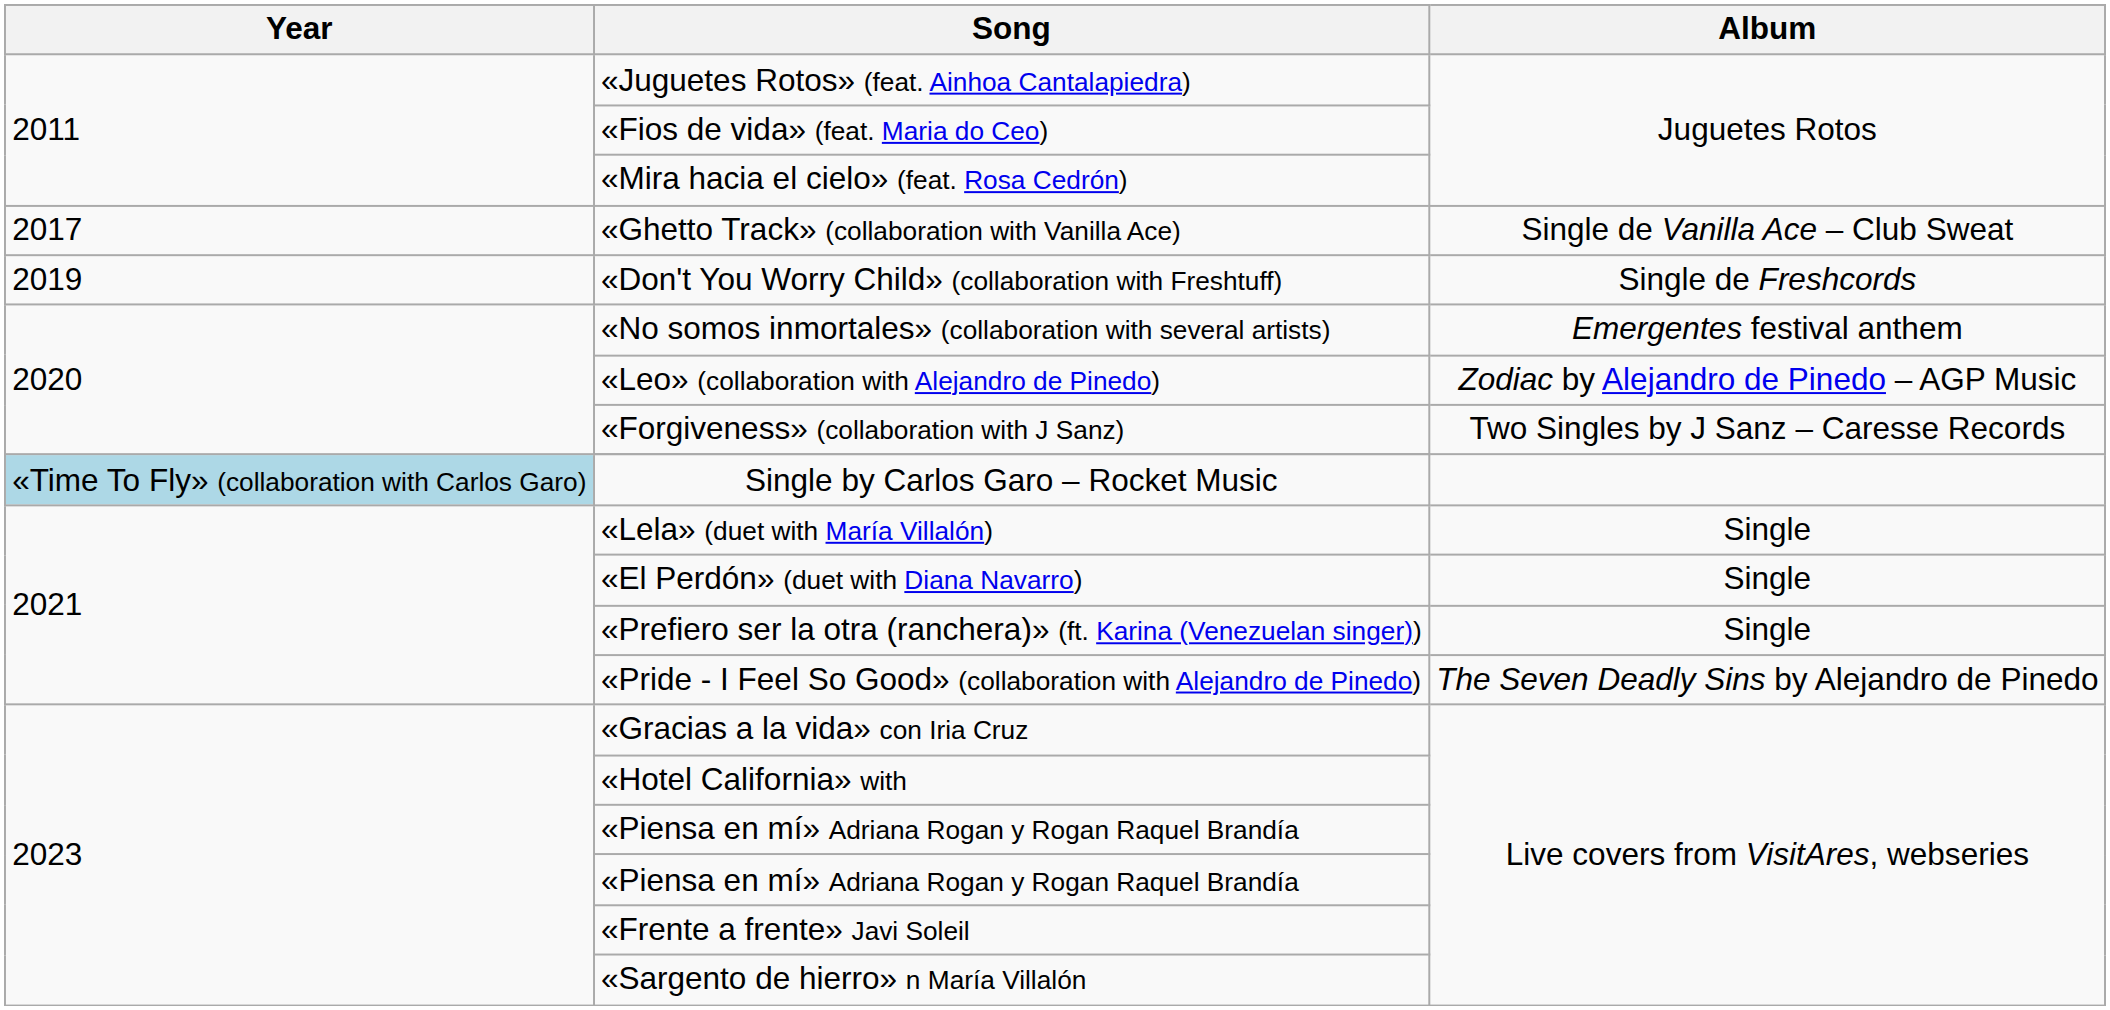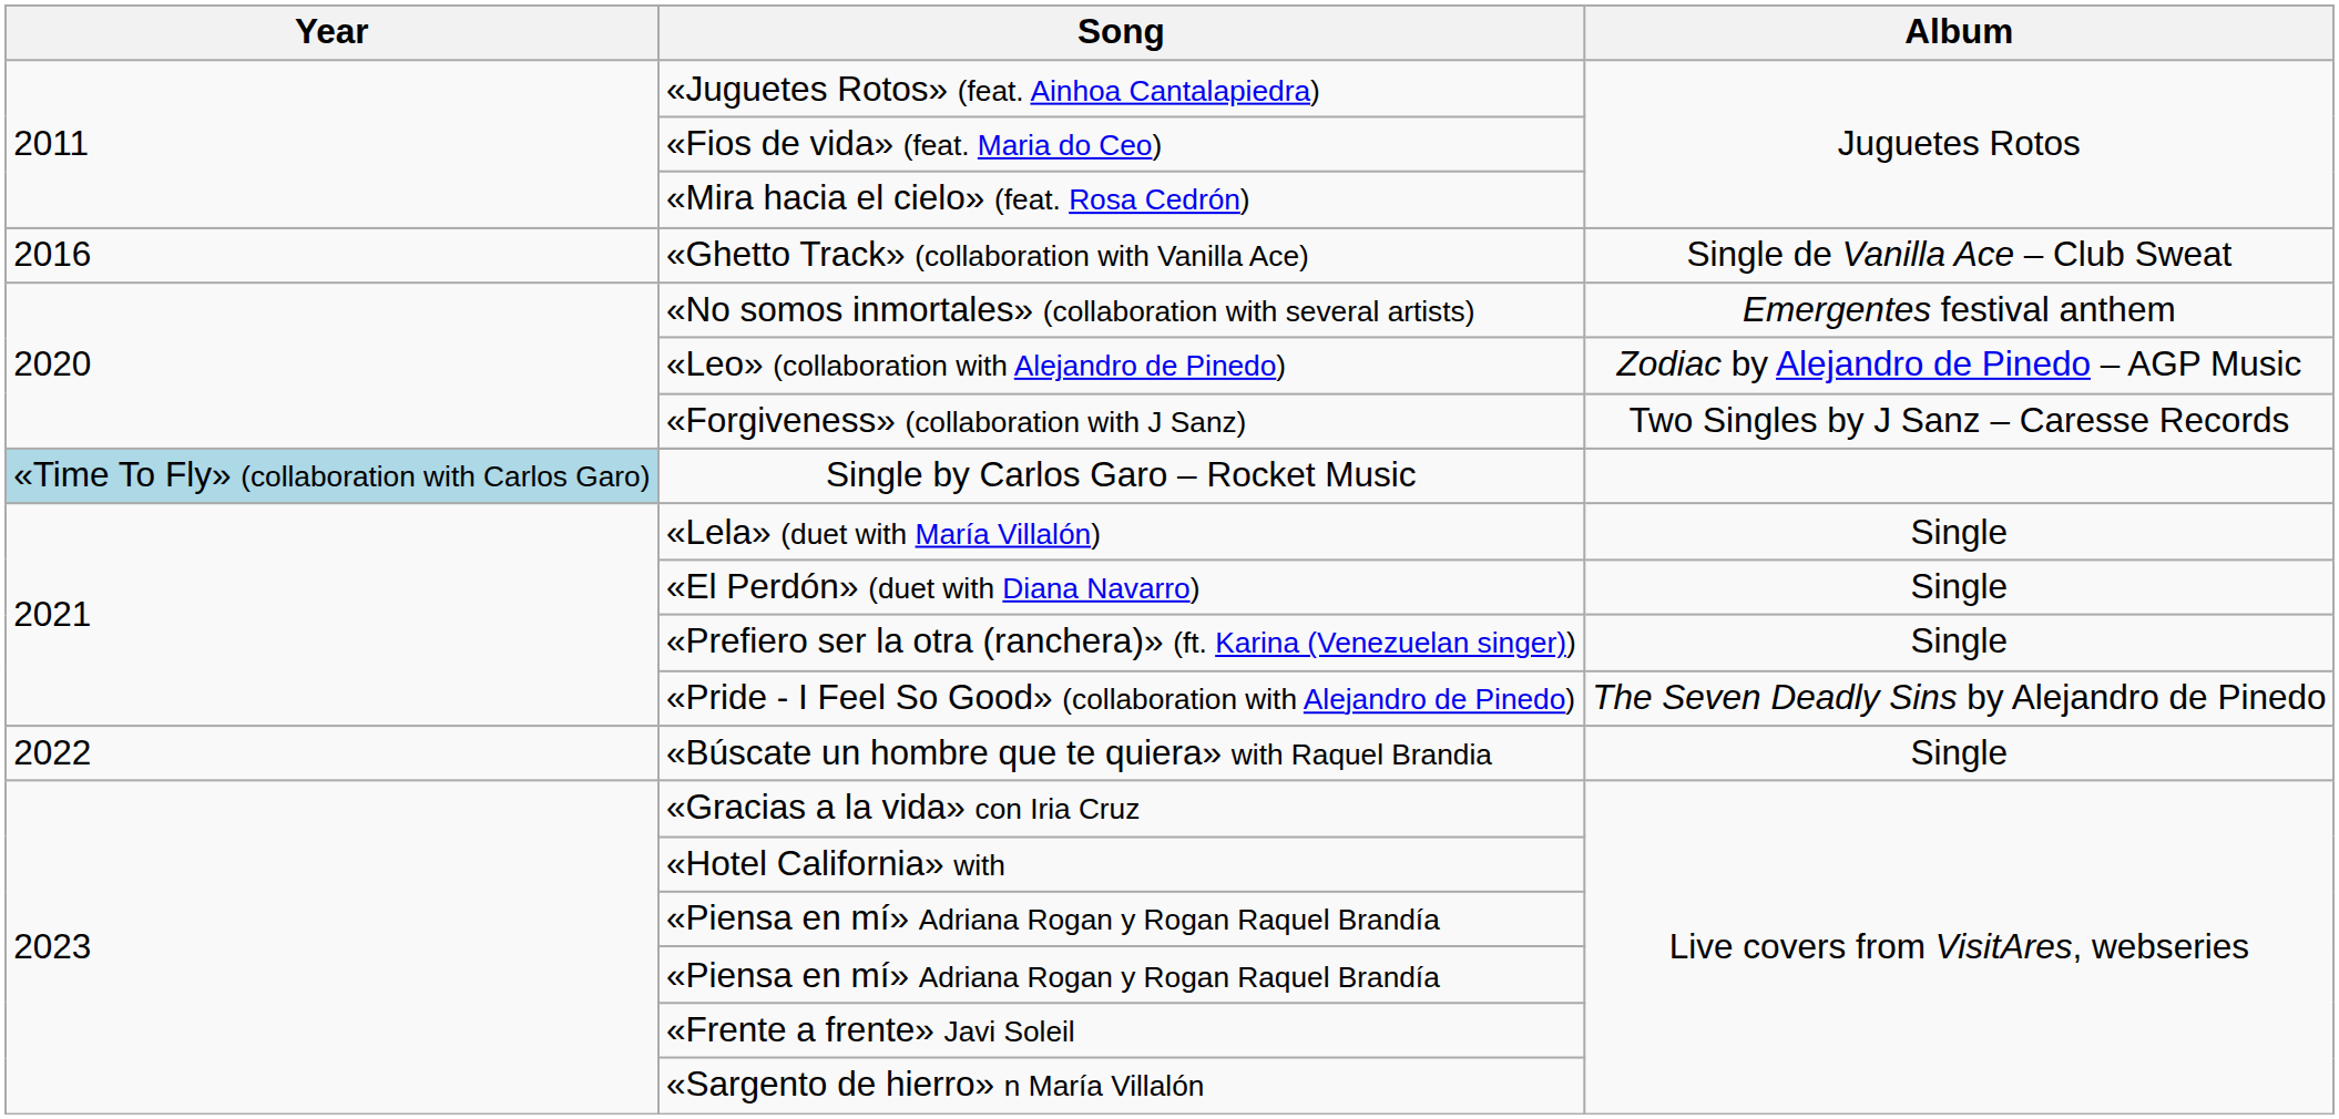 <table class="wikitable plainrowheaders">
 <tr>
 <th>Year</th>
 <th>Song</th>
 <th>Album</th>
 </tr>
 <tr>
 <td rowspan="3">2011</td>
 <td>«Juguetes Rotos» <small>(feat. <a href='#'>Ainhoa Cantalapiedra</a>)</small></td>
 <td rowspan="3" style="text-align:center;">Juguetes Rotos</td>
 </tr>
 <tr>
 <td>«Fios de vida» <small>(feat. <a href='#'>Maria do Ceo</a>)</small></td>
 </tr>
 <tr>
 <td>«Mira hacia el cielo» <small>(feat. <a href='#'>Rosa Cedrón</a>)</small></td>
 </tr>
 <tr>
-<td rowspan="1">2017</td>
+<td rowspan="1">2016</td>
 <td>«Ghetto Track» <small>(collaboration with Vanilla Ace)</small></td>
 <td style="text-align:center;">Single de <em>Vanilla Ace</em> – Club Sweat</td>
-</tr>
-<tr>
-<td rowspan="1">2019</td>
-<td>«Don't You Worry Child» <small>(collaboration with Freshtuff)</small></td>
-<td style="text-align:center;">Single de <em>Freshcords</em></td>
 </tr>
 <tr>
 <td rowspan="4">2020</td>
 <td>«No somos inmortales» <small>(collaboration with several artists)</small></td>
 <td style="text-align:center;"><em>Emergentes</em> festival anthem</td>
 </tr>
 <tr>
 <td>«Leo» <small>(collaboration with <a href='#'>Alejandro de Pinedo</a>)</small></td>
 <td style="text-align:center;"><em>Zodiac</em> by <a href='#'>Alejandro de Pinedo</a> – AGP Music</td>
 </tr>
 <tr>
 <td>«Forgiveness» <small>(collaboration with J Sanz)</small></td>
 <td style="text-align:center;">Two Singles by J Sanz – Caresse Records</td>
 </tr>
 <tr>
 </tr>
 <tr>
 <td style="background: lightblue;">«Time To Fly» <small>(collaboration with Carlos Garo)</small></td>
 <td style="text-align:center;">Single by Carlos Garo – Rocket Music</td>
 </tr>
 <tr>
 <td rowspan="4">2021</td>
 <td>«Lela» <small>(duet with <a href='#'>María Villalón</a>)</small></td>
 <td style="text-align:center;">Single</td>
 </tr>
 <tr>
 <td>«El Perdón» <small>(duet with <a href='#'>Diana Navarro</a>)</small></td>
 <td style="text-align:center;">Single</td>
 </tr>
 <tr>
 <td>«Prefiero ser la otra (ranchera)» <small>(ft. <a href='#'>Karina (Venezuelan singer)</a>)</small></td>
 <td style="text-align:center;">Single</td>
 </tr>
 <tr>
 <td>«Pride - I Feel So Good» <small>(collaboration with <a href='#'>Alejandro de Pinedo</a>)</small></td>
 <td style="text-align:center;"><em>The Seven Deadly Sins</em> by Alejandro de Pinedo</td>
 </tr>
 <tr>
+<td rowspan="1">2022</td>
+<td>«Búscate un hombre que te quiera» <small>with Raquel Brandia</small></td>
+<td rowspan=1 style="text-align:center;">Single</td>
+</tr>
+<tr>
 <td rowspan="6">2023</td>
 <td>«Gracias a la vida» <small>con Iria Cruz</small></td>
 <td rowspan="6" style="text-align:center;">Live covers from <em>VisitAres</em>, webseries</td>
 </tr>
 <tr>
 <td>«Hotel California» <small>with </small></td>
 </tr>
 <tr>
 <td>«Piensa en mí» <small> Adriana Rogan y Rogan Raquel Brandía</small></td>
 </tr>
 <tr>
 <td>«Piensa en mí» <small> Adriana Rogan y Rogan Raquel Brandía</small></td>
 </tr>
 <tr>
 <td>«Frente a frente» <small> Javi Soleil</small></td>
 </tr>
 <tr>
 <td>«Sargento de hierro» <small>n María Villalón</small></td>
 </tr>
 <tr>
 </tr>
 </table>
